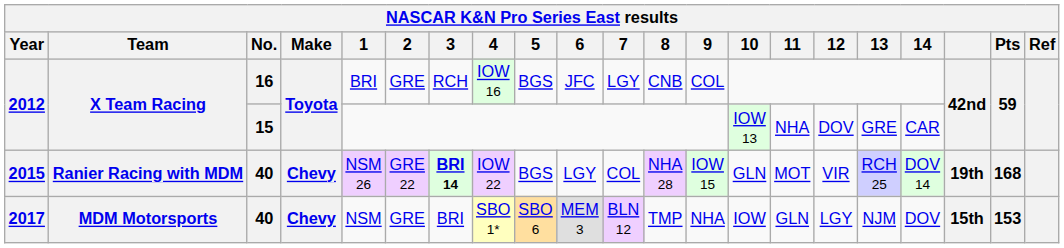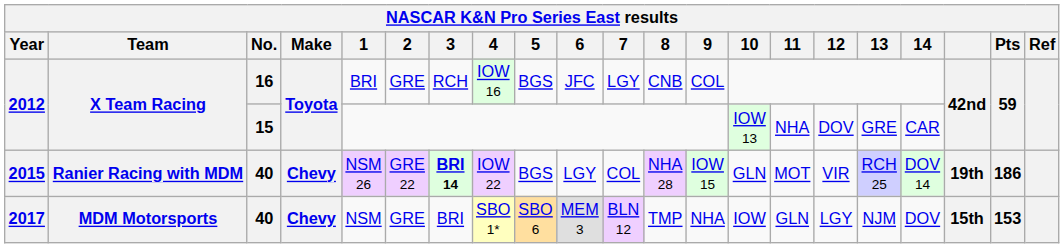 <table class="wikitable" style="text-align:center; font-size:75%">
 <tr>
 <th colspan=45><a href='#'>NASCAR K&N Pro Series East</a> results</th>
 </tr>
 <tr>
 <th>Year</th>
 <th>Team</th>
 <th>No.</th>
 <th>Make</th>
 <th>1</th>
 <th>2</th>
 <th>3</th>
 <th>4</th>
 <th>5</th>
 <th>6</th>
 <th>7</th>
 <th>8</th>
 <th>9</th>
 <th>10</th>
 <th>11</th>
 <th>12</th>
 <th>13</th>
 <th>14</th>
 <th></th>
 <th>Pts</th>
 <th>Ref</th>
 </tr>
 <tr>
 <th rowspan=2><a href='#'>2012</a></th>
 <th rowspan=2><a href='#'>X Team Racing</a></th>
 <th>16</th>
 <th rowspan=2><a href='#'>Toyota</a></th>
 <td><a href='#'>BRI</a></td>
 <td><a href='#'>GRE</a></td>
 <td><a href='#'>RCH</a></td>
 <td style="background:#DFFFDF;"><a href='#'>IOW</a><br><small>16</small></td>
 <td><a href='#'>BGS</a></td>
 <td><a href='#'>JFC</a></td>
 <td><a href='#'>LGY</a></td>
 <td><a href='#'>CNB</a></td>
 <td><a href='#'>COL</a></td>
 <td colspan=5></td>
 <th rowspan=2>42nd</th>
 <th rowspan=2>59</th>
 <th rowspan=2></th>
 </tr>
 <tr>
 <th>15</th>
 <td colspan=9></td>
 <td style="background:#DFFFDF;"><a href='#'>IOW</a><br><small>13</small></td>
 <td><a href='#'>NHA</a></td>
 <td><a href='#'>DOV</a></td>
 <td><a href='#'>GRE</a></td>
 <td><a href='#'>CAR</a></td>
 </tr>
 <tr>
 <th><a href='#'>2015</a></th>
 <th><a href='#'>Ranier Racing with MDM</a></th>
 <th>40</th>
 <th><a href='#'>Chevy</a></th>
 <td style="background:#EFCFFF;"><a href='#'>NSM</a><br><small>26</small></td>
 <td style="background:#EFCFFF;"><a href='#'>GRE</a><br><small>22</small></td>
 <td style="background:#DFFFDF;"><strong><a href='#'>BRI</a><br><small>14</small></strong></td>
 <td style="background:#EFCFFF;"><a href='#'>IOW</a><br><small>22</small></td>
 <td><a href='#'>BGS</a></td>
 <td><a href='#'>LGY</a></td>
 <td><a href='#'>COL</a></td>
 <td style="background:#EFCFFF;"><a href='#'>NHA</a><br><small>28</small></td>
 <td style="background:#DFFFDF;"><a href='#'>IOW</a><br><small>15</small></td>
 <td><a href='#'>GLN</a></td>
 <td><a href='#'>MOT</a></td>
 <td><a href='#'>VIR</a></td>
 <td style="background:#CFCFFF;"><a href='#'>RCH</a><br><small>25</small></td>
 <td style="background:#DFFFDF;"><a href='#'>DOV</a><br><small>14</small></td>
 <th>19th</th>
-<th>168</th>
+<th>186</th>
 <th></th>
 </tr>
 <tr>
 <th><a href='#'>2017</a></th>
 <th><a href='#'>MDM Motorsports</a></th>
 <th>40</th>
 <th><a href='#'>Chevy</a></th>
 <td><a href='#'>NSM</a></td>
 <td><a href='#'>GRE</a></td>
 <td><a href='#'>BRI</a></td>
 <td style="background:#FFFFBF;"><a href='#'>SBO</a><br><small>1*</small></td>
 <td style="background:#FFDF9F;"><a href='#'>SBO</a><br><small>6</small></td>
 <td style="background:#DFDFDF;"><a href='#'>MEM</a><br><small>3</small></td>
 <td style="background:#EFCFFF;"><a href='#'>BLN</a><br><small>12</small></td>
 <td><a href='#'>TMP</a></td>
 <td><a href='#'>NHA</a></td>
 <td><a href='#'>IOW</a></td>
 <td><a href='#'>GLN</a></td>
 <td><a href='#'>LGY</a></td>
 <td><a href='#'>NJM</a></td>
 <td><a href='#'>DOV</a></td>
 <th>15th</th>
 <th>153</th>
 <th></th>
 </tr>
 </table>
